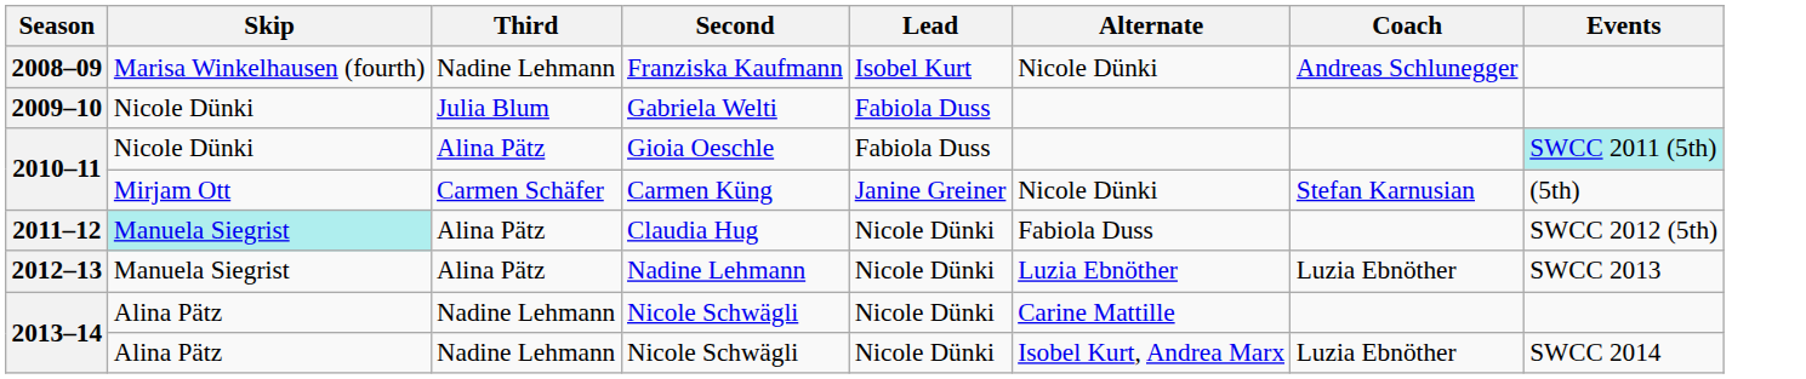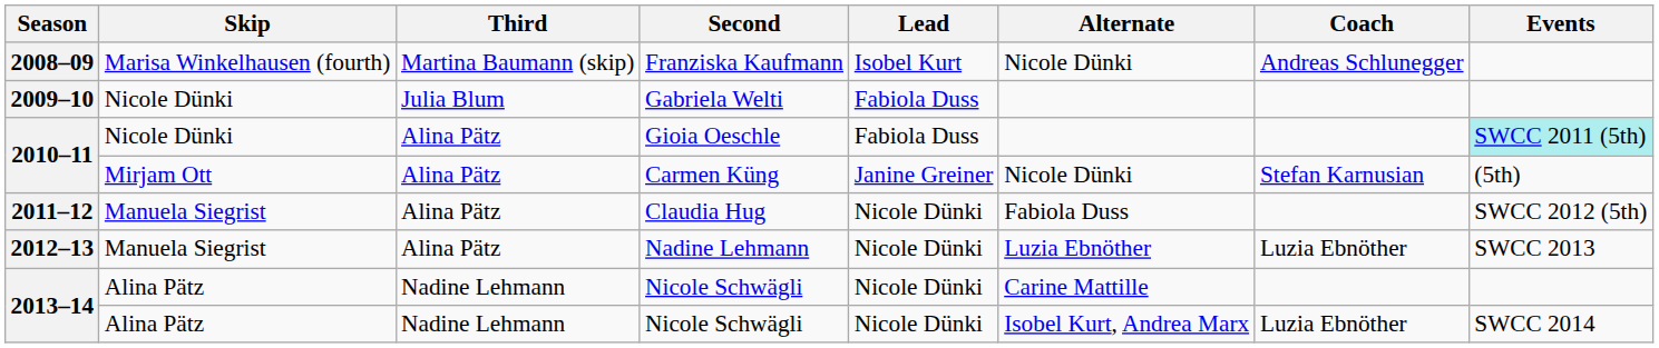 <table class="wikitable">
 <tr>
 <th scope="col">Season</th>
 <th scope="col">Skip</th>
 <th scope="col">Third</th>
 <th scope="col">Second</th>
 <th scope="col">Lead</th>
 <th scope="col">Alternate</th>
 <th scope="col">Coach</th>
 <th scope="col">Events</th>
 </tr>
 <tr>
 <th scope="row">2008–09</th>
 <td><a href='#'>Marisa Winkelhausen</a> (fourth)</td>
-<td>Nadine Lehmann</td>
+<td><a href='#'>Martina Baumann</a> (skip)</td>
 <td><a href='#'>Franziska Kaufmann</a></td>
 <td><a href='#'>Isobel Kurt</a></td>
 <td>Nicole Dünki</td>
 <td><a href='#'>Andreas Schlunegger</a></td>
 <td> </td>
 </tr>
 <tr>
 <th scope="row">2009–10</th>
 <td>Nicole Dünki</td>
 <td><a href='#'>Julia Blum</a></td>
 <td><a href='#'>Gabriela Welti</a></td>
 <td><a href='#'>Fabiola Duss</a></td>
 <td></td>
 <td></td>
 <td></td>
 </tr>
 <tr>
 <th scope="row" rowspan=2>2010–11</th>
 <td>Nicole Dünki</td>
 <td><a href='#'>Alina Pätz</a></td>
 <td><a href='#'>Gioia Oeschle</a></td>
 <td>Fabiola Duss</td>
 <td></td>
 <td></td>
 <td style="background: paleturquoise;"><a href='#'>SWCC</a> 2011 (5th)</td>
 </tr>
 <tr>
 <td><a href='#'>Mirjam Ott</a></td>
-<td><a href='#'>Carmen Schäfer</a></td>
+<td><a href='#'>Alina Pätz</a></td>
 <td><a href='#'>Carmen Küng</a></td>
 <td><a href='#'>Janine Greiner</a></td>
 <td>Nicole Dünki</td>
 <td><a href='#'>Stefan Karnusian</a></td>
 <td> (5th)</td>
 </tr>
 <tr>
 <th scope="row">2011–12</th>
-<td style="background: paleturquoise;"><a href='#'>Manuela Siegrist</a></td>
+<td><a href='#'>Manuela Siegrist</a></td>
 <td>Alina Pätz</td>
 <td><a href='#'>Claudia Hug</a></td>
 <td>Nicole Dünki</td>
 <td>Fabiola Duss</td>
 <td></td>
 <td>SWCC 2012 (5th)</td>
 </tr>
 <tr>
 <th scope="row">2012–13</th>
 <td>Manuela Siegrist</td>
 <td>Alina Pätz</td>
 <td><a href='#'>Nadine Lehmann</a></td>
 <td>Nicole Dünki</td>
 <td><a href='#'>Luzia Ebnöther</a></td>
 <td>Luzia Ebnöther</td>
 <td>SWCC 2013 </td>
 </tr>
 <tr>
 <th scope="row" rowspan=2>2013–14</th>
 <td>Alina Pätz</td>
 <td>Nadine Lehmann</td>
 <td><a href='#'>Nicole Schwägli</a></td>
 <td>Nicole Dünki</td>
 <td><a href='#'>Carine Mattille</a></td>
 <td></td>
 <td></td>
 </tr>
 <tr>
 <td>Alina Pätz</td>
 <td>Nadine Lehmann</td>
 <td>Nicole Schwägli</td>
 <td>Nicole Dünki</td>
 <td><a href='#'>Isobel Kurt</a>, <a href='#'>Andrea Marx</a></td>
 <td>Luzia Ebnöther</td>
 <td>SWCC 2014 </td>
 </tr>
 </table>
